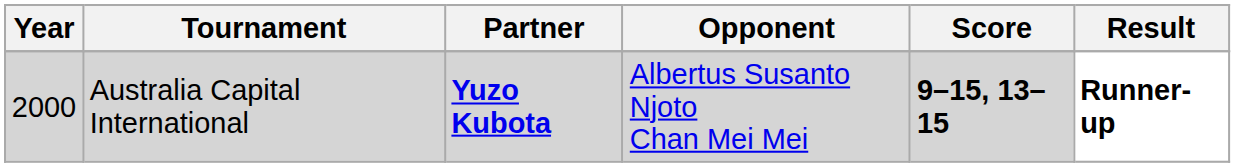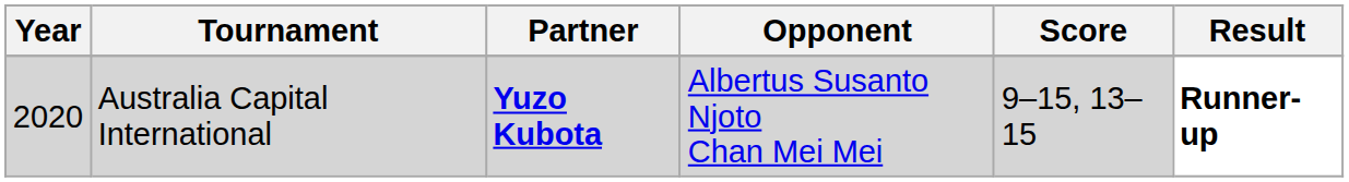 <table class="sortable wikitable" style="font-size: 90%;">
 <tr>
 <th>Year</th>
 <th>Tournament</th>
 <th>Partner</th>
 <th>Opponent</th>
 <th>Score</th>
 <th>Result</th>
 </tr>
 <tr>
 </tr>
 <tr style="background:#D5D5D5">
-<td align="center">2000</td>
+<td align="center">2020</td>
 <td align="left">Australia Capital International</td>
 <td align="left"><strong> <a href='#'>Yuzo Kubota</a></strong></td>
 <td align="left"> <a href='#'>Albertus Susanto Njoto</a> <br>  <a href='#'>Chan Mei Mei</a></td>
-<td align="left"><strong>9–15, 13–15</strong></td>
+<td align="left">9–15, 13–15</td>
 <td style="text-align:left; background:white"> <strong>Runner-up</strong></td>
 </tr>
 </table>
